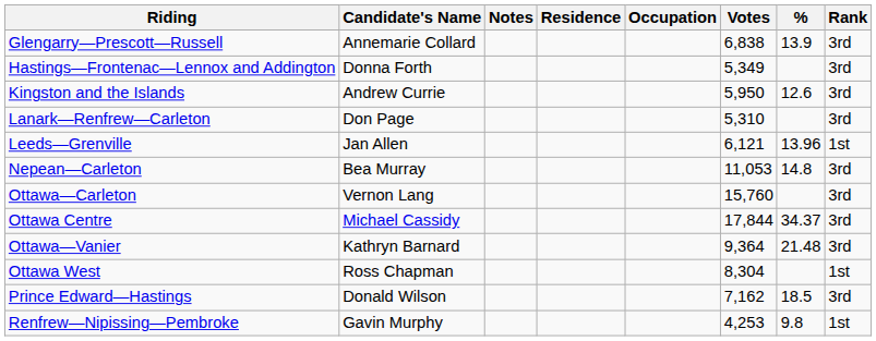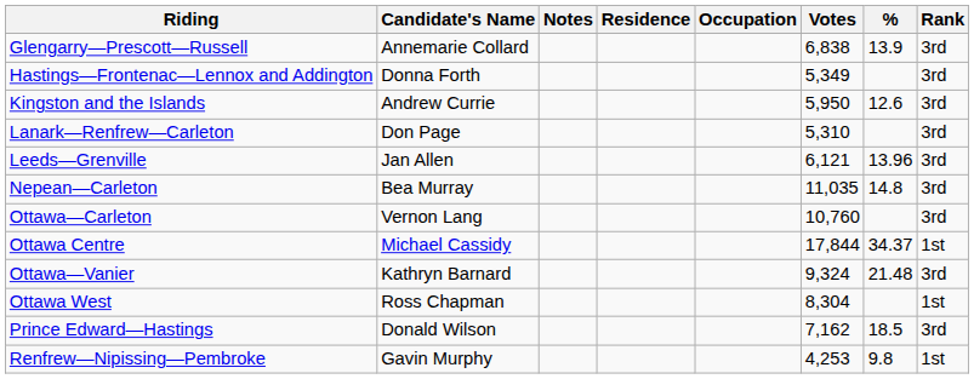 <table class="wikitable sortable">
 <tr>
 <th>Riding<br></th>
 <th>Candidate's Name</th>
 <th>Notes</th>
 <th>Residence</th>
 <th>Occupation</th>
 <th>Votes</th>
 <th>%</th>
 <th>Rank</th>
 </tr>
 <tr>
 <td><a href='#'>Glengarry—Prescott—Russell</a></td>
 <td>Annemarie Collard</td>
 <td></td>
 <td></td>
 <td></td>
 <td>6,838</td>
 <td>13.9</td>
 <td>3rd</td>
 </tr>
 <tr>
 <td><a href='#'>Hastings—Frontenac—Lennox and Addington</a></td>
 <td>Donna Forth</td>
 <td></td>
 <td></td>
 <td></td>
 <td>5,349</td>
 <td></td>
 <td>3rd</td>
 </tr>
 <tr>
 <td><a href='#'>Kingston and the Islands</a></td>
 <td>Andrew Currie</td>
 <td></td>
 <td></td>
 <td></td>
 <td>5,950</td>
 <td>12.6</td>
 <td>3rd</td>
 </tr>
 <tr>
 <td><a href='#'>Lanark—Renfrew—Carleton</a></td>
 <td>Don Page</td>
 <td></td>
 <td></td>
 <td></td>
 <td>5,310</td>
 <td></td>
 <td>3rd</td>
 </tr>
 <tr>
 <td><a href='#'>Leeds—Grenville</a></td>
 <td>Jan Allen</td>
 <td></td>
 <td></td>
 <td></td>
 <td>6,121</td>
 <td>13.96</td>
-<td>1st</td>
+<td>3rd</td>
 </tr>
 <tr>
 <td><a href='#'>Nepean—Carleton</a></td>
 <td>Bea Murray</td>
 <td></td>
 <td></td>
 <td></td>
-<td>11,053</td>
+<td>11,035</td>
 <td>14.8</td>
 <td>3rd</td>
 </tr>
 <tr>
 <td><a href='#'>Ottawa—Carleton</a></td>
 <td>Vernon Lang</td>
 <td></td>
 <td></td>
 <td></td>
-<td>15,760</td>
+<td>10,760</td>
 <td></td>
 <td>3rd</td>
 </tr>
 <tr>
 <td><a href='#'>Ottawa Centre</a></td>
 <td><a href='#'>Michael Cassidy</a></td>
 <td></td>
 <td></td>
 <td></td>
 <td>17,844</td>
 <td>34.37</td>
-<td>3rd</td>
+<td>1st</td>
 </tr>
 <tr>
 <td><a href='#'>Ottawa—Vanier</a></td>
 <td>Kathryn Barnard</td>
 <td></td>
 <td></td>
 <td></td>
-<td>9,364</td>
+<td>9,324</td>
 <td>21.48</td>
 <td>3rd</td>
 </tr>
 <tr>
 <td><a href='#'>Ottawa West</a></td>
 <td>Ross Chapman</td>
 <td></td>
 <td></td>
 <td></td>
 <td>8,304</td>
 <td></td>
 <td>1st</td>
 </tr>
 <tr>
 <td><a href='#'>Prince Edward—Hastings</a></td>
 <td>Donald Wilson</td>
 <td></td>
 <td></td>
 <td></td>
 <td>7,162</td>
 <td>18.5</td>
 <td>3rd</td>
 </tr>
 <tr>
 <td><a href='#'>Renfrew—Nipissing—Pembroke</a></td>
 <td>Gavin Murphy</td>
 <td></td>
 <td></td>
 <td></td>
 <td>4,253</td>
 <td>9.8</td>
 <td>1st</td>
 </tr>
 </table>
